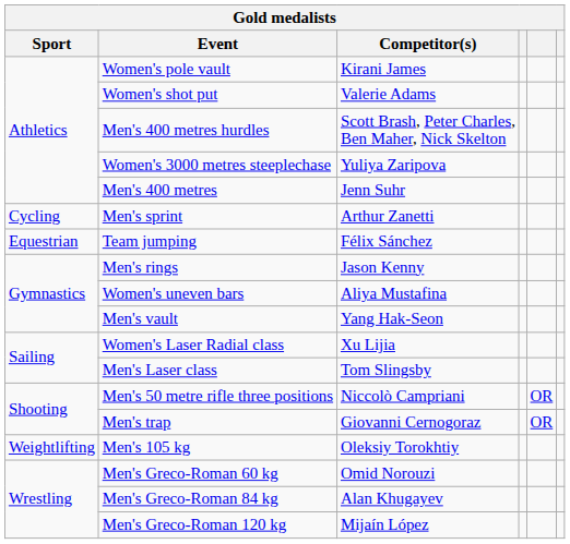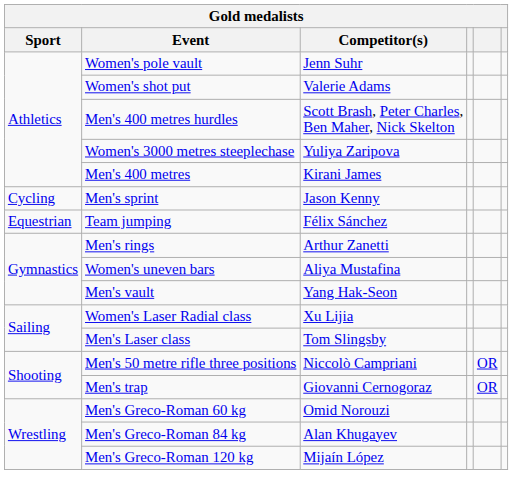 <table class="wikitable">
 <tr>
 <th colspan="6">Gold medalists</th>
 </tr>
 <tr>
 <th>Sport</th>
 <th>Event</th>
 <th>Competitor(s)</th>
 <th></th>
 <th></th>
 <th></th>
 </tr>
 <tr>
 <td rowspan="5"><a href='#'>Athletics</a></td>
 <td><a href='#'>Women's pole vault</a></td>
-<td><a href='#'>Kirani James</a></td>
+<td><a href='#'>Jenn Suhr</a></td>
 <td></td>
 <td></td>
 <td></td>
 </tr>
 <tr>
 <td><a href='#'>Women's shot put</a></td>
 <td><a href='#'>Valerie Adams</a></td>
 <td></td>
 <td></td>
 <td></td>
 </tr>
 <tr>
 <td><a href='#'>Men's 400 metres hurdles</a></td>
 <td><a href='#'>Scott Brash</a>, <a href='#'>Peter Charles</a>,<br><a href='#'>Ben Maher</a>, <a href='#'>Nick Skelton</a></td>
 <td></td>
 <td></td>
 <td></td>
 </tr>
 <tr>
 <td><a href='#'>Women's 3000 metres steeplechase</a></td>
 <td><a href='#'>Yuliya Zaripova</a></td>
 <td></td>
 <td></td>
 <td></td>
 </tr>
 <tr>
 <td><a href='#'>Men's 400 metres</a></td>
-<td><a href='#'>Jenn Suhr</a></td>
+<td><a href='#'>Kirani James</a></td>
 <td></td>
 <td></td>
 <td></td>
 </tr>
 <tr>
 <td><a href='#'>Cycling</a></td>
 <td><a href='#'>Men's sprint</a></td>
-<td><a href='#'>Arthur Zanetti</a></td>
+<td><a href='#'>Jason Kenny</a></td>
 <td></td>
 <td></td>
 <td></td>
 </tr>
 <tr>
 <td><a href='#'>Equestrian</a></td>
 <td><a href='#'>Team jumping</a></td>
 <td><a href='#'>Félix Sánchez</a></td>
 <td></td>
 <td></td>
 <td></td>
 </tr>
 <tr>
 <td rowspan="3"><a href='#'>Gymnastics</a></td>
 <td><a href='#'>Men's rings</a></td>
-<td><a href='#'>Jason Kenny</a></td>
+<td><a href='#'>Arthur Zanetti</a></td>
 <td></td>
 <td></td>
 <td></td>
 </tr>
 <tr>
 <td><a href='#'>Women's uneven bars</a></td>
 <td><a href='#'>Aliya Mustafina</a></td>
 <td></td>
 <td></td>
 <td></td>
 </tr>
 <tr>
 <td><a href='#'>Men's vault</a></td>
 <td><a href='#'>Yang Hak-Seon</a></td>
 <td></td>
 <td></td>
 <td></td>
 </tr>
 <tr>
 <td rowspan="2"><a href='#'>Sailing</a></td>
 <td><a href='#'>Women's Laser Radial class</a></td>
 <td><a href='#'>Xu Lijia</a></td>
 <td></td>
 <td></td>
 <td></td>
 </tr>
 <tr>
 <td><a href='#'>Men's Laser class</a></td>
 <td><a href='#'>Tom Slingsby</a></td>
 <td></td>
 <td></td>
 <td></td>
 </tr>
 <tr>
 <td rowspan="2"><a href='#'>Shooting</a></td>
 <td><a href='#'>Men's 50 metre rifle three positions</a></td>
 <td><a href='#'>Niccolò Campriani</a></td>
 <td></td>
 <td><a href='#'>OR</a></td>
 <td></td>
 </tr>
 <tr>
 <td><a href='#'>Men's trap</a></td>
 <td><a href='#'>Giovanni Cernogoraz</a></td>
 <td></td>
 <td><a href='#'>OR</a></td>
 <td></td>
 </tr>
 <tr>
-<td><a href='#'>Weightlifting</a></td>
-<td><a href='#'>Men's 105 kg</a></td>
-<td><a href='#'>Oleksiy Torokhtiy</a></td>
-<td></td>
-<td></td>
-<td></td>
-</tr>
-<tr>
 <td rowspan="3"><a href='#'>Wrestling</a></td>
 <td><a href='#'>Men's Greco-Roman 60 kg</a></td>
 <td><a href='#'>Omid Norouzi</a></td>
 <td></td>
 <td></td>
 <td></td>
 </tr>
 <tr>
 <td><a href='#'>Men's Greco-Roman 84 kg</a></td>
 <td><a href='#'>Alan Khugayev</a></td>
 <td></td>
 <td></td>
 <td></td>
 </tr>
 <tr>
 <td><a href='#'>Men's Greco-Roman 120 kg</a></td>
 <td><a href='#'>Mijaín López</a></td>
 <td></td>
 <td></td>
 <td></td>
 </tr>
 </table>
